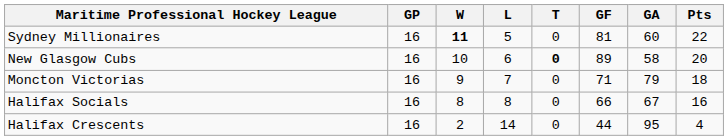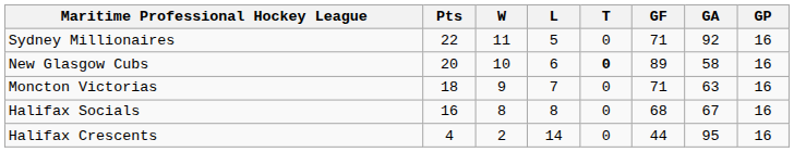 <table class="wikitable">
 <tr>
 <th bgcolor="#DDDDFF" width="40%">Maritime Professional Hockey League</th>
-<th bgcolor="#DDDDFF" width="5%">GP</th>
+<th bgcolor="#DDDDFF" width="5%">Pts</th>
 <th bgcolor="#DDDDFF" width="5%">W</th>
 <th bgcolor="#DDDDFF" width="5%">L</th>
 <th bgcolor="#DDDDFF" width="5%">T</th>
 <th bgcolor="#DDDDFF" width="5%">GF</th>
 <th bgcolor="#DDDDFF" width="5%">GA</th>
-<th bgcolor="#DDDDFF" width="5%">Pts</th>
+<th bgcolor="#DDDDFF" width="5%">GP</th>
 </tr>
 <tr align="center">
 <td align="left">Sydney Millionaires</td>
-<td>16</td>
-<td><strong>11</strong></td>
+<td>22</td>
+<td>11</td>
 <td>5</td>
 <td>0</td>
-<td>81</td>
-<td>60</td>
-<td>22</td>
+<td>71</td>
+<td>92</td>
+<td>16</td>
 </tr>
 <tr align="center">
 <td align="left">New Glasgow Cubs</td>
-<td>16</td>
+<td>20</td>
 <td>10</td>
 <td>6</td>
 <td><strong>0</strong></td>
 <td>89</td>
 <td>58</td>
-<td>20</td>
+<td>16</td>
 </tr>
 <tr align="center">
 <td align="left">Moncton Victorias</td>
-<td>16</td>
+<td>18</td>
 <td>9</td>
 <td>7</td>
 <td>0</td>
 <td>71</td>
-<td>79</td>
-<td>18</td>
+<td>63</td>
+<td>16</td>
 </tr>
 <tr align="center">
 <td align="left">Halifax Socials</td>
 <td>16</td>
 <td>8</td>
 <td>8</td>
 <td>0</td>
-<td>66</td>
+<td>68</td>
 <td>67</td>
 <td>16</td>
 </tr>
 <tr align="center">
 <td align="left">Halifax Crescents</td>
-<td>16</td>
+<td>4</td>
 <td>2</td>
 <td>14</td>
 <td>0</td>
 <td>44</td>
 <td>95</td>
-<td>4</td>
+<td>16</td>
 </tr>
 </table>
